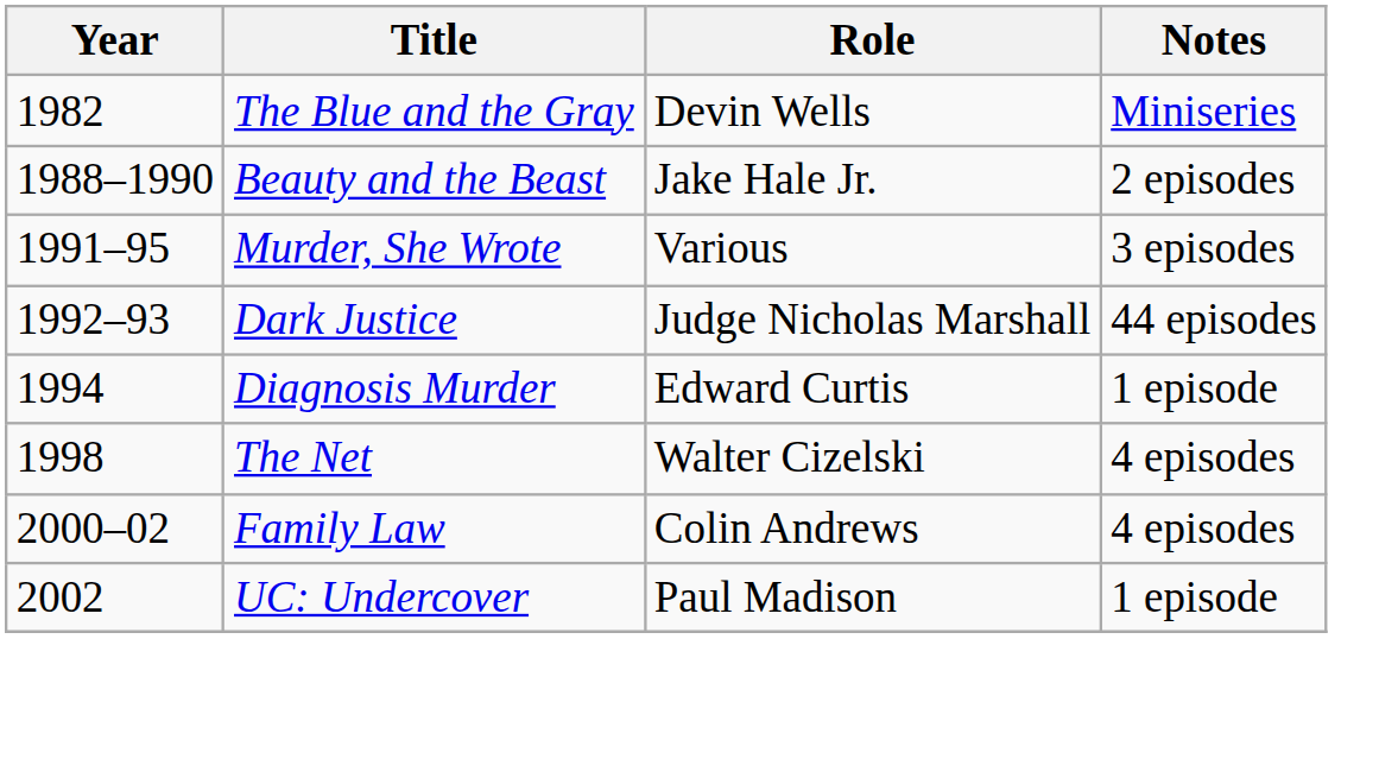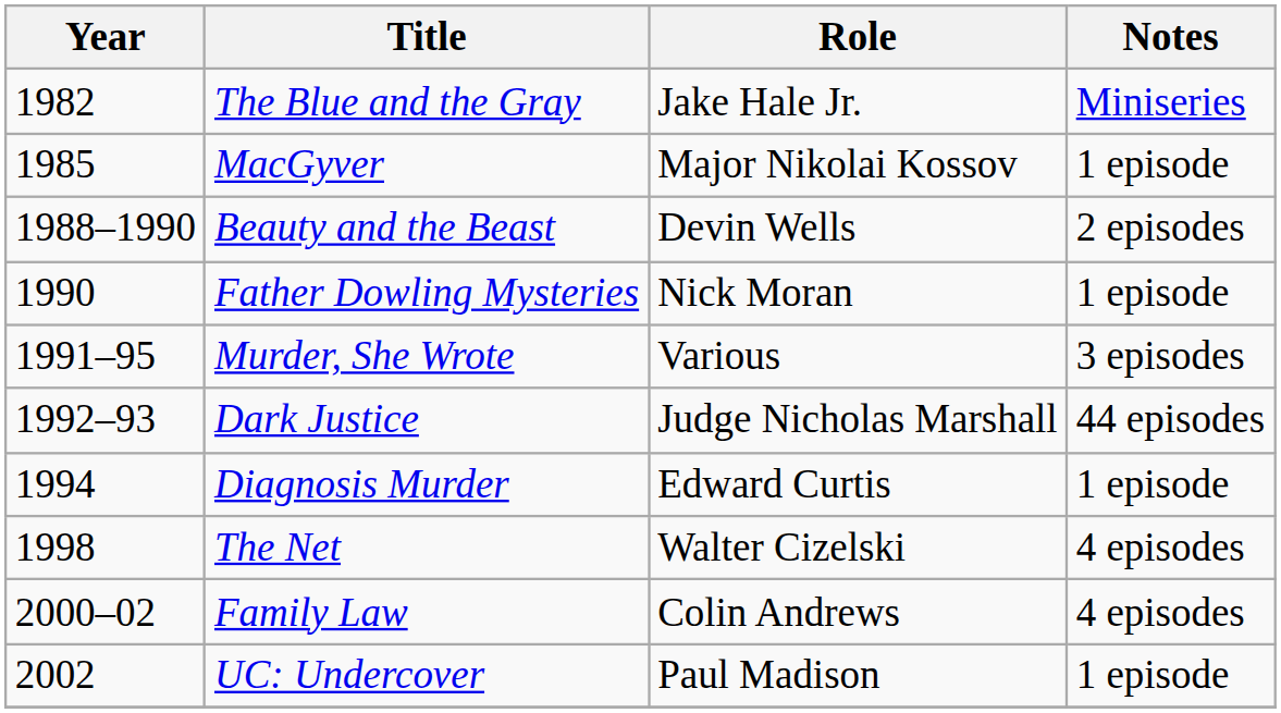 <table class="wikitable sortable">
 <tr>
 <th>Year</th>
 <th>Title</th>
 <th>Role</th>
 <th>Notes</th>
 </tr>
 <tr>
 <td>1982</td>
 <td><em><a href='#'>The Blue and the Gray</a></em></td>
-<td>Devin Wells</td>
+<td>Jake Hale Jr.</td>
 <td><a href='#'>Miniseries</a></td>
+</tr>
+<tr>
+<td>1985</td>
+<td><em><a href='#'>MacGyver</a></em></td>
+<td>Major Nikolai Kossov</td>
+<td>1 episode</td>
 </tr>
 <tr>
 <td>1988–1990</td>
 <td><em><a href='#'>Beauty and the Beast</a></em></td>
-<td>Jake Hale Jr.</td>
+<td>Devin Wells</td>
 <td>2 episodes</td>
+</tr>
+<tr>
+<td>1990</td>
+<td><em><a href='#'>Father Dowling Mysteries</a></em></td>
+<td>Nick Moran</td>
+<td>1 episode</td>
 </tr>
 <tr>
 <td>1991–95</td>
 <td><em><a href='#'>Murder, She Wrote</a></em></td>
 <td>Various</td>
 <td>3 episodes</td>
 </tr>
 <tr>
 <td>1992–93</td>
 <td><em><a href='#'>Dark Justice</a></em></td>
 <td>Judge Nicholas Marshall</td>
 <td>44 episodes</td>
 </tr>
 <tr>
 <td>1994</td>
 <td><em><a href='#'>Diagnosis Murder</a></em></td>
 <td>Edward Curtis</td>
 <td>1 episode</td>
 </tr>
 <tr>
 <td>1998</td>
 <td><em><a href='#'>The Net</a></em></td>
 <td>Walter Cizelski</td>
 <td>4 episodes</td>
 </tr>
 <tr>
 <td>2000–02</td>
 <td><em><a href='#'>Family Law</a></em></td>
 <td>Colin Andrews</td>
 <td>4 episodes</td>
 </tr>
 <tr>
 <td>2002</td>
 <td><em><a href='#'>UC: Undercover</a></em></td>
 <td>Paul Madison</td>
 <td>1 episode</td>
 </tr>
 <tr>
 </tr>
 </table>
